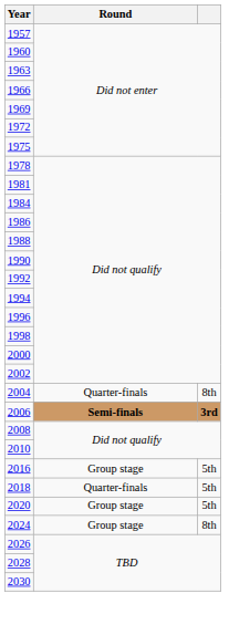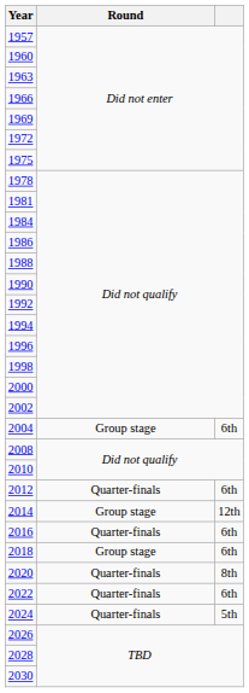 <table class="wikitable" style="text-align: center; font-size:90%">
 <tr>
 <th>Year</th>
 <th style="width:200px">Round</th>
 <th></th>
 </tr>
 <tr>
 <td><a href='#'>1957</a></td>
 <td colspan="2" rowspan="7"><em>Did not enter</em></td>
 </tr>
 <tr>
 <td><a href='#'>1960</a></td>
 </tr>
 <tr>
 <td><a href='#'>1963</a></td>
 </tr>
 <tr>
 <td><a href='#'>1966</a></td>
 </tr>
 <tr>
 <td><a href='#'>1969</a></td>
 </tr>
 <tr>
 <td><a href='#'>1972</a></td>
 </tr>
 <tr>
 <td><a href='#'>1975</a></td>
 </tr>
 <tr>
 <td><a href='#'>1978</a></td>
 <td colspan="2" rowspan="12"><em>Did not qualify</em></td>
 </tr>
 <tr>
 <td><a href='#'>1981</a></td>
 </tr>
 <tr>
 <td><a href='#'>1984</a></td>
 </tr>
 <tr>
 <td><a href='#'>1986</a></td>
 </tr>
 <tr>
 <td><a href='#'>1988</a></td>
 </tr>
 <tr>
 <td><a href='#'>1990</a></td>
 </tr>
 <tr>
 <td><a href='#'>1992</a></td>
 </tr>
 <tr>
 <td><a href='#'>1994</a></td>
 </tr>
 <tr>
 <td><a href='#'>1996</a></td>
 </tr>
 <tr>
 <td><a href='#'>1998</a></td>
 </tr>
 <tr>
 <td><a href='#'>2000</a></td>
 </tr>
 <tr>
 <td><a href='#'>2002</a></td>
 </tr>
 <tr>
 <td><a href='#'>2004</a></td>
-<td>Quarter-finals</td>
-<td>8th</td>
-</tr>
-<tr>
-<td><a href='#'>2006</a></td>
-<td bgcolor="cc9966"><strong>Semi-finals</strong></td>
-<td bgcolor="cc9966"><strong>3rd</strong></td>
+<td>Group stage</td>
+<td>6th</td>
 </tr>
 <tr>
 <td><a href='#'>2008</a></td>
 <td colspan="2" rowspan="2"><em>Did not qualify</em></td>
 </tr>
 <tr>
 <td><a href='#'>2010</a></td>
 </tr>
 <tr>
+<td><a href='#'>2012</a></td>
+<td>Quarter-finals</td>
+<td>6th</td>
+</tr>
+<tr>
+<td><a href='#'>2014</a></td>
+<td>Group stage</td>
+<td>12th</td>
+</tr>
+<tr>
 <td><a href='#'>2016</a></td>
-<td>Group stage</td>
-<td>5th</td>
+<td>Quarter-finals</td>
+<td>6th</td>
 </tr>
 <tr>
 <td><a href='#'>2018</a></td>
-<td>Quarter-finals</td>
-<td>5th</td>
+<td>Group stage</td>
+<td>6th</td>
 </tr>
 <tr>
 <td><a href='#'>2020</a></td>
-<td>Group stage</td>
-<td>5th</td>
+<td>Quarter-finals</td>
+<td>8th</td>
+</tr>
+<tr>
+<td><a href='#'>2022</a></td>
+<td>Quarter-finals</td>
+<td>6th</td>
 </tr>
 <tr>
 <td><a href='#'>2024</a></td>
-<td>Group stage</td>
-<td>8th</td>
+<td>Quarter-finals</td>
+<td>5th</td>
 </tr>
 <tr>
 <td><a href='#'>2026</a></td>
 <td colspan="2" rowspan="3"><em>TBD</em></td>
 </tr>
 <tr>
 <td><a href='#'>2028</a></td>
 </tr>
 <tr>
 <td><a href='#'>2030</a></td>
 </tr>
 </table>
